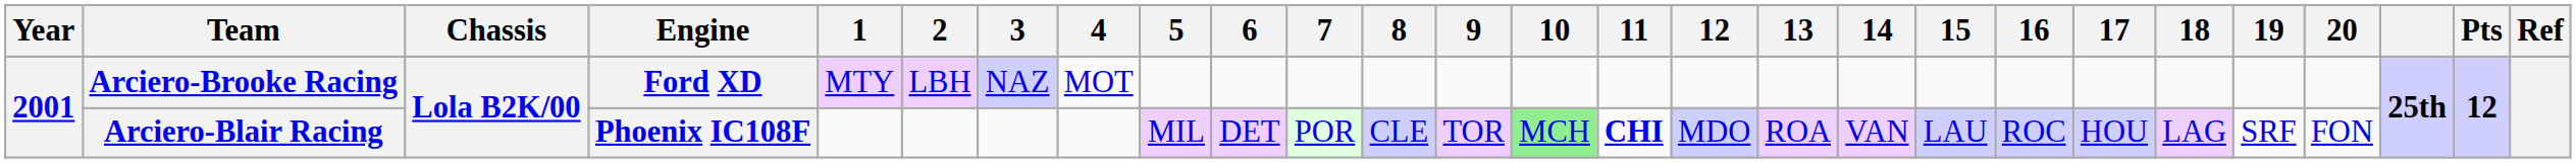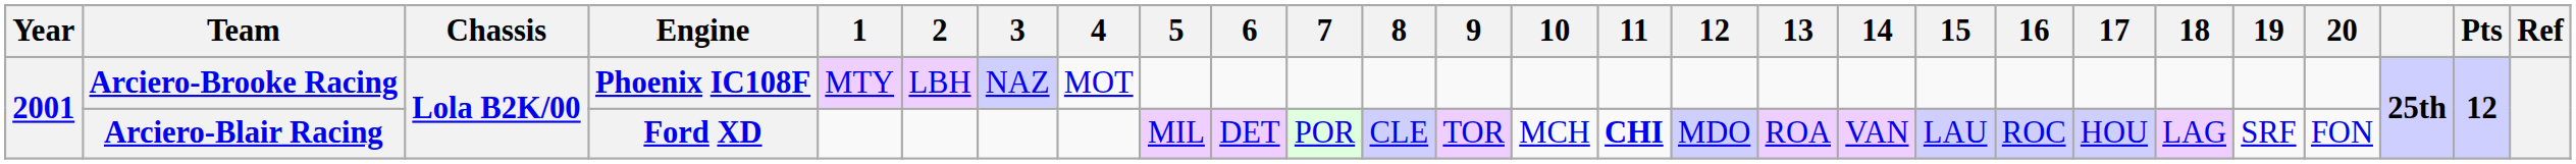 <table class="wikitable" style="text-align:center; font-size:90%">
 <tr>
 <th>Year</th>
 <th>Team</th>
 <th>Chassis</th>
 <th>Engine</th>
 <th>1</th>
 <th>2</th>
 <th>3</th>
 <th>4</th>
 <th>5</th>
 <th>6</th>
 <th>7</th>
 <th>8</th>
 <th>9</th>
 <th>10</th>
 <th>11</th>
 <th>12</th>
 <th>13</th>
 <th>14</th>
 <th>15</th>
 <th>16</th>
 <th>17</th>
 <th>18</th>
 <th>19</th>
 <th>20</th>
 <th></th>
 <th>Pts</th>
 <th>Ref</th>
 </tr>
 <tr>
 <th rowspan=2><a href='#'>2001</a></th>
 <th><a href='#'>Arciero-Brooke Racing</a></th>
 <th rowspan=2><a href='#'>Lola B2K/00</a></th>
-<th><a href='#'>Ford</a> <a href='#'>XD</a></th>
+<th><a href='#'>Phoenix</a> <a href='#'>IC108F</a></th>
 <td style="background:#efcfff;"><a href='#'>MTY</a><br></td>
 <td style="background:#efcfff;"><a href='#'>LBH</a><br></td>
 <td style="background:#CFCFFF;"><a href='#'>NAZ</a><br></td>
 <td><a href='#'>MOT</a></td>
 <td></td>
 <td></td>
 <td></td>
 <td></td>
 <td></td>
 <td></td>
 <td></td>
 <td></td>
 <td></td>
 <td></td>
 <td></td>
 <td></td>
 <td></td>
 <td></td>
 <td></td>
 <td></td>
 <td rowspan=2 style="background:#CFCFFF;"><strong>25th</strong></td>
 <td rowspan=2 style="background:#CFCFFF;"><strong>12</strong></td>
 <th rowspan=2></th>
 </tr>
 <tr>
 <th><a href='#'>Arciero-Blair Racing</a></th>
-<th><a href='#'>Phoenix</a> <a href='#'>IC108F</a></th>
+<th><a href='#'>Ford</a> <a href='#'>XD</a></th>
 <td></td>
 <td></td>
 <td></td>
 <td></td>
 <td style="background:#efcfff;"><a href='#'>MIL</a><br></td>
 <td style="background:#efcfff;"><a href='#'>DET</a><br></td>
 <td style="background:#dfffdf;"><a href='#'>POR</a><br></td>
 <td style="background:#CFCFFF;"><a href='#'>CLE</a><br></td>
 <td style="background:#efcfff;"><a href='#'>TOR</a><br></td>
-<td style="background: lightgreen;"><a href='#'>MCH</a></td>
+<td><a href='#'>MCH</a></td>
 <td><strong><a href='#'>CHI</a></strong></td>
 <td style="background:#CFCFFF;"><a href='#'>MDO</a><br></td>
 <td style="background:#efcfff;"><a href='#'>ROA</a><br></td>
 <td style="background:#efcfff;"><a href='#'>VAN</a><br></td>
 <td style="background:#CFCFFF;"><a href='#'>LAU</a><br></td>
 <td style="background:#CFCFFF;"><a href='#'>ROC</a><br></td>
 <td style="background:#CFCFFF;"><a href='#'>HOU</a><br></td>
 <td style="background:#efcfff;"><a href='#'>LAG</a><br></td>
 <td><a href='#'>SRF</a></td>
 <td><a href='#'>FON</a></td>
 </tr>
 </table>
